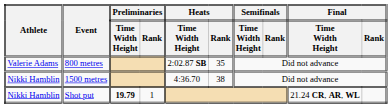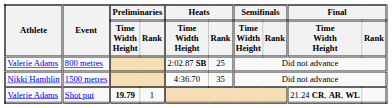 <table class=wikitable style="font-size:90%; border: double;">
 <tr>
 <th rowspan="2" style="border-right:double">Athlete</th>
 <th rowspan="2" style="border-right:double">Event</th>
 <th colspan="2" style="border-right:double; border-bottom:double;">Preliminaries</th>
 <th colspan="2" style="border-right:double; border-bottom:double;">Heats</th>
 <th colspan="2" style="border-right:double; border-bottom:double;">Semifinals</th>
 <th colspan="2" style="border-right:double; border-bottom:double;">Final</th>
 </tr>
 <tr>
 <th>Time<br>Width<br>Height</th>
 <th style="border-right:double">Rank</th>
 <th>Time<br>Width<br>Height</th>
 <th style="border-right:double">Rank</th>
 <th>Time<br>Width<br>Height</th>
 <th style="border-right:double">Rank</th>
 <th>Time<br>Width<br>Height</th>
 <th style="border-right:double">Rank</th>
 </tr>
 <tr style="border-top: double;">
 <td style="border-right:double"><a href='#'>Valerie Adams</a></td>
 <td style="border-right:double"><a href='#'>800 metres</a></td>
 <td style="border-right:double" colspan= 2 bgcolor="wheat"></td>
 <td align=center>2:02.87 <strong>SB</strong></td>
-<td align=center style="border-right:double">35</td>
+<td align=center style="border-right:double">25</td>
 <td colspan="4" align=center>Did not advance</td>
 </tr>
 <tr style="border-top: double;">
 <td style="border-right:double"><a href='#'>Nikki Hamblin</a></td>
 <td style="border-right:double"><a href='#'>1500 metres</a></td>
 <td style="border-right:double" colspan= 2 bgcolor="wheat"></td>
 <td align=center>4:36.70</td>
-<td align=center style="border-right:double">38</td>
+<td align=center style="border-right:double">35</td>
 <td colspan="4" align=center>Did not advance</td>
 </tr>
 <tr style="border-top: double;">
-<td style="border-right:double"><a href='#'>Nikki Hamblin</a></td>
+<td style="border-right:double"><a href='#'>Valerie Adams</a></td>
 <td style="border-right:double"><a href='#'>Shot put</a></td>
 <td align=center><strong>19.79</strong></td>
 <td align=center style="border-right:double">1</td>
 <td style="border-right:double" colspan= 4 bgcolor="wheat"></td>
 <td align=center>21.24 <strong>CR</strong>, <strong>AR</strong>, <strong>WL</strong></td>
 <td align=center></td>
 </tr>
 </table>
